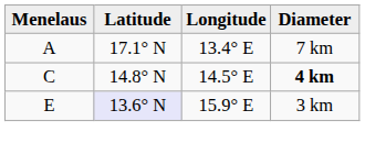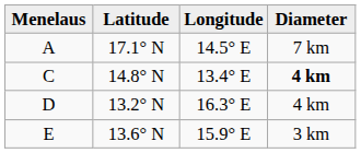 <table class="wikitable">
 <tr>
 <th width="25%" style="background:#eeeeee;">Menelaus</th>
 <th width="25%" style="background:#eeeeee;">Latitude</th>
 <th width="25%" style="background:#eeeeee;">Longitude</th>
 <th width="25%" style="background:#eeeeee;">Diameter</th>
 </tr>
 <tr>
 <td align="center">A</td>
 <td align="center">17.1° N</td>
-<td align="center">13.4° E</td>
+<td align="center">14.5° E</td>
 <td align="center">7 km</td>
 </tr>
 <tr>
 <td align="center">C</td>
 <td align="center">14.8° N</td>
-<td align="center">14.5° E</td>
+<td align="center">13.4° E</td>
 <td align="center"><strong>4 km</strong></td>
 </tr>
 <tr>
+<td align="center">D</td>
+<td align="center">13.2° N</td>
+<td align="center">16.3° E</td>
+<td align="center">4 km</td>
+</tr>
+<tr>
 <td align="center">E</td>
-<td align="center" style="background: lavender;">13.6° N</td>
+<td align="center">13.6° N</td>
 <td align="center">15.9° E</td>
 <td align="center">3 km</td>
 </tr>
 </table>
